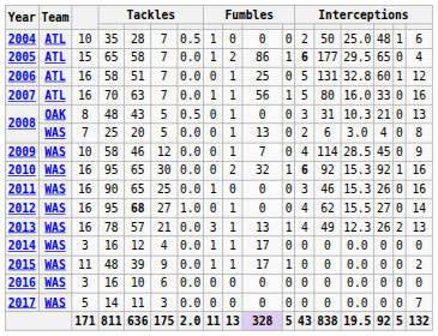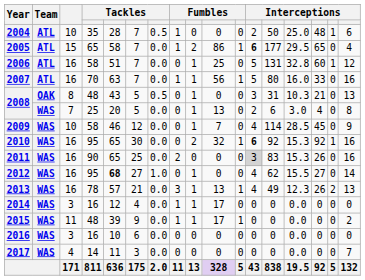 <table class="wikitable" style="text-align:center">
 <tr>
 <th rowspan="2">Year</th>
 <th rowspan="2">Team</th>
 <th rowspan="2"></th>
 <th colspan="4">Tackles</th>
 <th colspan="4">Fumbles</th>
 <th colspan="6">Interceptions</th>
 </tr>
 <tr>
 <th></th>
 <th></th>
 <th></th>
 <th></th>
 <th></th>
 <th></th>
 <th></th>
 <th></th>
 <th></th>
 <th></th>
 <th></th>
 <th></th>
 <th></th>
 <th></th>
 </tr>
 <tr>
 <th><a href='#'>2004</a></th>
 <th><a href='#'>ATL</a></th>
 <td>10</td>
 <td>35</td>
 <td>28</td>
 <td>7</td>
 <td>0.5</td>
 <td>1</td>
 <td>0</td>
 <td>0</td>
 <td>0</td>
 <td>2</td>
 <td>50</td>
 <td>25.0</td>
 <td>48</td>
 <td>1</td>
 <td>6</td>
 </tr>
 <tr>
 <th><a href='#'>2005</a></th>
 <th><a href='#'>ATL</a></th>
 <td>15</td>
 <td>65</td>
 <td>58</td>
 <td>7</td>
 <td>0.0</td>
 <td>1</td>
 <td>2</td>
 <td>86</td>
 <td>1</td>
 <td><strong>6</strong></td>
 <td>177</td>
 <td>29.5</td>
 <td>65</td>
 <td>0</td>
 <td>4</td>
 </tr>
 <tr>
 <th><a href='#'>2006</a></th>
 <th><a href='#'>ATL</a></th>
 <td>16</td>
 <td>58</td>
 <td>51</td>
 <td>7</td>
 <td>0.0</td>
 <td>0</td>
 <td>1</td>
 <td>25</td>
 <td>0</td>
 <td>5</td>
 <td>131</td>
 <td>32.8</td>
 <td>60</td>
 <td>1</td>
 <td>12</td>
 </tr>
 <tr>
 <th><a href='#'>2007</a></th>
 <th><a href='#'>ATL</a></th>
 <td>16</td>
 <td>70</td>
 <td>63</td>
 <td>7</td>
 <td>0.0</td>
 <td>1</td>
 <td>1</td>
 <td>56</td>
 <td>1</td>
 <td>5</td>
 <td>80</td>
 <td>16.0</td>
 <td>33</td>
 <td>0</td>
 <td>16</td>
 </tr>
 <tr>
 <th rowspan="2"><a href='#'>2008</a></th>
 <th><a href='#'>OAK</a></th>
 <td>8</td>
 <td>48</td>
 <td>43</td>
 <td>5</td>
 <td>0.5</td>
 <td>0</td>
 <td>1</td>
 <td>0</td>
 <td>0</td>
 <td>3</td>
 <td>31</td>
 <td>10.3</td>
 <td>21</td>
 <td>0</td>
 <td>13</td>
 </tr>
 <tr>
 <th><a href='#'>WAS</a></th>
 <td>7</td>
 <td>25</td>
 <td>20</td>
 <td>5</td>
 <td>0.0</td>
 <td>0</td>
 <td>1</td>
 <td>13</td>
 <td>0</td>
 <td>2</td>
 <td>6</td>
 <td>3.0</td>
 <td>4</td>
 <td>0</td>
 <td>8</td>
 </tr>
 <tr>
 <th><a href='#'>2009</a></th>
 <th><a href='#'>WAS</a></th>
 <td>10</td>
 <td>58</td>
 <td>46</td>
 <td>12</td>
 <td>0.0</td>
 <td>0</td>
 <td>1</td>
 <td>7</td>
 <td>0</td>
 <td>4</td>
 <td>114</td>
 <td>28.5</td>
 <td>45</td>
 <td>0</td>
 <td>9</td>
 </tr>
 <tr>
 <th><a href='#'>2010</a></th>
 <th><a href='#'>WAS</a></th>
 <td>16</td>
 <td>95</td>
 <td>65</td>
 <td>30</td>
 <td>0.0</td>
 <td>0</td>
 <td>2</td>
 <td>32</td>
 <td>1</td>
 <td><strong>6</strong></td>
 <td>92</td>
 <td>15.3</td>
 <td>92</td>
 <td>1</td>
 <td>16</td>
 </tr>
 <tr>
 <th><a href='#'>2011</a></th>
 <th><a href='#'>WAS</a></th>
 <td>16</td>
 <td>90</td>
 <td>65</td>
 <td>25</td>
 <td>0.0</td>
-<td>1</td>
+<td>2</td>
 <td>0</td>
 <td>0</td>
 <td>0</td>
-<td>3</td>
-<td>46</td>
+<td style="background: lightgrey;">3</td>
+<td>83</td>
 <td>15.3</td>
 <td>26</td>
 <td>0</td>
 <td>16</td>
 </tr>
 <tr>
 <th><a href='#'>2012</a></th>
 <th><a href='#'>WAS</a></th>
 <td>16</td>
 <td>95</td>
 <td><strong>68</strong></td>
 <td>27</td>
 <td>1.0</td>
 <td>0</td>
 <td>1</td>
 <td>0</td>
 <td>0</td>
 <td>4</td>
 <td>62</td>
 <td>15.5</td>
 <td>27</td>
 <td>0</td>
 <td>14</td>
 </tr>
 <tr>
 <th><a href='#'>2013</a></th>
 <th><a href='#'>WAS</a></th>
 <td>16</td>
 <td>78</td>
 <td>57</td>
 <td>21</td>
 <td>0.0</td>
 <td>3</td>
 <td>1</td>
 <td>13</td>
 <td>1</td>
 <td>4</td>
 <td>49</td>
 <td>12.3</td>
 <td>26</td>
 <td>2</td>
 <td>13</td>
 </tr>
 <tr>
 <th><a href='#'>2014</a></th>
 <th><a href='#'>WAS</a></th>
 <td>3</td>
 <td>16</td>
 <td>12</td>
 <td>4</td>
 <td>0.0</td>
 <td>1</td>
 <td>1</td>
 <td>17</td>
 <td>0</td>
 <td>0</td>
 <td>0</td>
 <td>0.0</td>
 <td>0</td>
 <td>0</td>
 <td>0</td>
 </tr>
 <tr>
 <th><a href='#'>2015</a></th>
 <th><a href='#'>WAS</a></th>
 <td>11</td>
 <td>48</td>
 <td>39</td>
 <td>9</td>
 <td>0.0</td>
 <td>1</td>
 <td>1</td>
 <td>17</td>
 <td>1</td>
 <td>0</td>
 <td>0</td>
 <td>0.0</td>
 <td>0</td>
 <td>0</td>
 <td>2</td>
 </tr>
 <tr>
 <th><a href='#'>2016</a></th>
 <th><a href='#'>WAS</a></th>
 <td>3</td>
 <td>16</td>
 <td>10</td>
 <td>6</td>
 <td>0.0</td>
 <td>0</td>
 <td>0</td>
 <td>0</td>
 <td>0</td>
 <td>0</td>
 <td>0</td>
 <td>0.0</td>
 <td>0</td>
 <td>0</td>
 <td>0</td>
 </tr>
 <tr>
 <th><a href='#'>2017</a></th>
 <th><a href='#'>WAS</a></th>
-<td>5</td>
+<td>4</td>
 <td>14</td>
 <td>11</td>
 <td>3</td>
 <td>0.0</td>
 <td>0</td>
 <td>0</td>
 <td>0</td>
 <td>0</td>
 <td>0</td>
 <td>0</td>
 <td>0.0</td>
 <td>0</td>
 <td>0</td>
 <td>7</td>
 </tr>
 <tr>
 <th colspan="2"></th>
 <th>171</th>
 <th>811</th>
 <th>636</th>
 <th>175</th>
 <th>2.0</th>
 <th>11</th>
 <th>13</th>
 <th style="background:#e0cef2; width:3em;">328</th>
 <th>5</th>
 <th>43</th>
 <th>838</th>
 <th>19.5</th>
 <th>92</th>
 <th>5</th>
 <th>132</th>
 </tr>
 </table>
